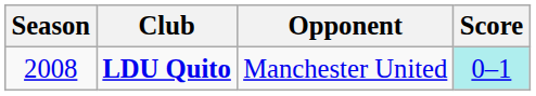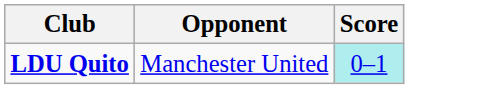 <table class="wikitable sortable">
 <tr>
-<th>Season</th>
 <th>Club</th>
 <th>Opponent</th>
 <th>Score</th>
 </tr>
 <tr>
-<td align=center> <a href='#'>2008</a></td>
 <td><strong><a href='#'>LDU Quito</a></strong></td>
 <td> <a href='#'>Manchester United</a></td>
 <td align=center style="background: paleturquoise;"><a href='#'>0–1</a></td>
 </tr>
 </table>
